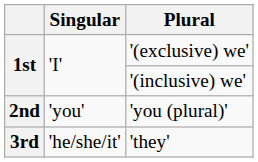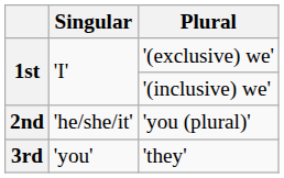 <table class="wikitable">
 <tr>
 <th></th>
 <th>Singular</th>
 <th>Plural</th>
 </tr>
 <tr>
 <th rowspan=2>1st</th>
 <td rowspan=2> 'I'</td>
 <td> '(exclusive) we'</td>
 </tr>
 <tr>
 <td> '(inclusive) we'</td>
 </tr>
 <tr>
 <th>2nd</th>
-<td> 'you'</td>
+<td> 'he/she/it'</td>
 <td> 'you (plural)'</td>
 </tr>
 <tr>
 <th>3rd</th>
-<td> 'he/she/it'</td>
+<td> 'you'</td>
 <td> 'they'</td>
 </tr>
 </table>
